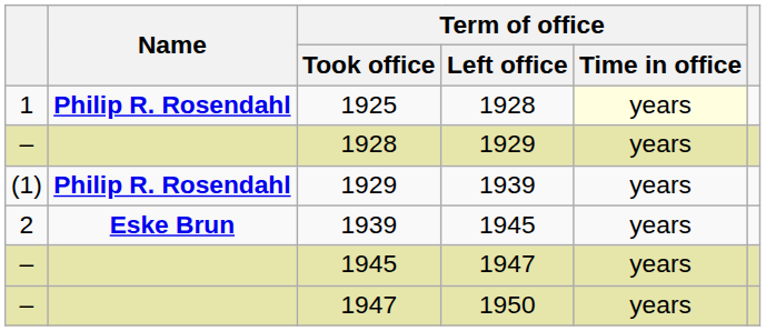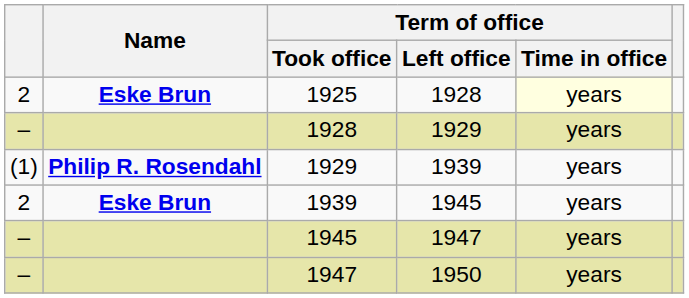 <table class="wikitable" style="text-align:center">
 <tr>
 <th rowspan=2></th>
 <th rowspan=2>Name<br></th>
 <th colspan=3>Term of office</th>
 <th rowspan=2></th>
 </tr>
 <tr>
 <th>Took office</th>
 <th>Left office</th>
 <th>Time in office</th>
 </tr>
 <tr>
-<td>1</td>
-<td><strong><a href='#'>Philip R. Rosendahl</a></strong><br></td>
+<td>2</td>
+<td><strong><a href='#'>Eske Brun</a></strong><br></td>
 <td>1925</td>
 <td>1928</td>
 <td style="background: lightyellow;"> years</td>
 <td></td>
 </tr>
 <tr style="background:#e6e6aa;">
 <td>–</td>
 <td><strong></strong><br></td>
 <td>1928</td>
 <td>1929</td>
 <td> years</td>
 <td></td>
 </tr>
 <tr>
 <td>(1)</td>
 <td><strong><a href='#'>Philip R. Rosendahl</a></strong><br></td>
 <td>1929</td>
 <td>1939</td>
 <td> years</td>
 <td></td>
 </tr>
 <tr>
 <td>2</td>
 <td><strong><a href='#'>Eske Brun</a></strong><br></td>
 <td>1939</td>
 <td>1945</td>
 <td> years</td>
 <td></td>
 </tr>
 <tr style="background:#e6e6aa;">
 <td>–</td>
 <td><strong></strong><br></td>
 <td>1945</td>
 <td>1947</td>
 <td> years</td>
 <td></td>
 </tr>
 <tr style="background:#e6e6aa;">
 <td>–</td>
 <td><strong></strong><br></td>
 <td>1947</td>
 <td>1950</td>
 <td> years</td>
 <td></td>
 </tr>
 </table>
